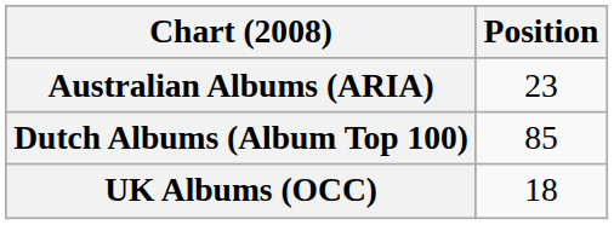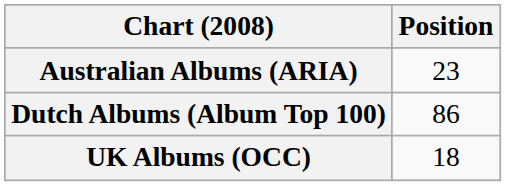 <table class="wikitable sortable plainrowheaders" style="text-align:center">
 <tr>
 <th scope="col">Chart (2008)</th>
 <th scope="col">Position</th>
 </tr>
 <tr>
 <th scope="row">Australian Albums (ARIA)</th>
 <td>23</td>
 </tr>
 <tr>
 <th scope="row">Dutch Albums (Album Top 100)</th>
-<td>85</td>
+<td>86</td>
 </tr>
 <tr>
 <th scope="row">UK Albums (OCC)</th>
 <td>18</td>
 </tr>
 </table>
